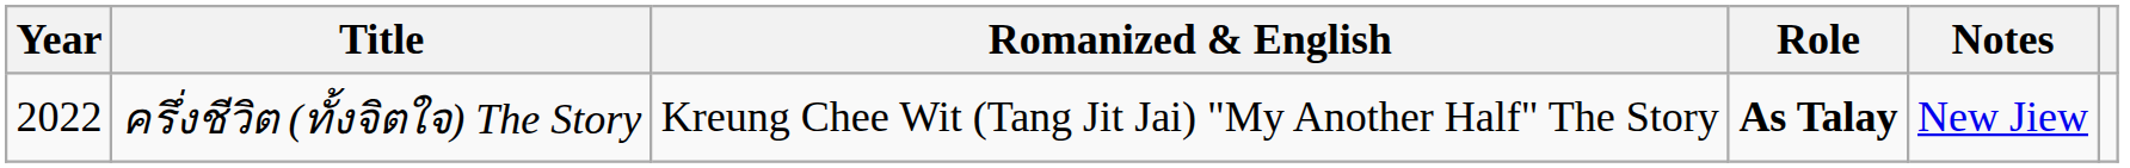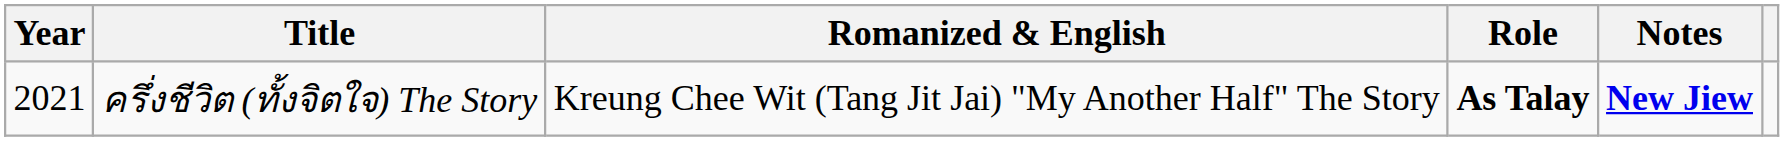 <table class="wikitable sortable plainrowheaders">
 <tr>
 <th scope="col">Year</th>
 <th scope="col">Title</th>
 <th scope="col">Romanized & English</th>
 <th scope="col">Role</th>
 <th scope="col" class="unsortable">Notes</th>
 <th scope="col" class="unsortable"></th>
 </tr>
 <tr>
-<td>2022</td>
+<td>2021</td>
 <td><em>ครึ่งชีวิต (ทั้งจิตใจ) The Story</em></td>
 <td>Kreung Chee Wit (Tang Jit Jai) "My Another Half" The Story</td>
 <td><strong>As Talay</strong></td>
-<td><a href='#'>New Jiew</a></td>
+<td><strong><a href='#'>New Jiew</a></strong></td>
 <td></td>
 </tr>
 </table>
